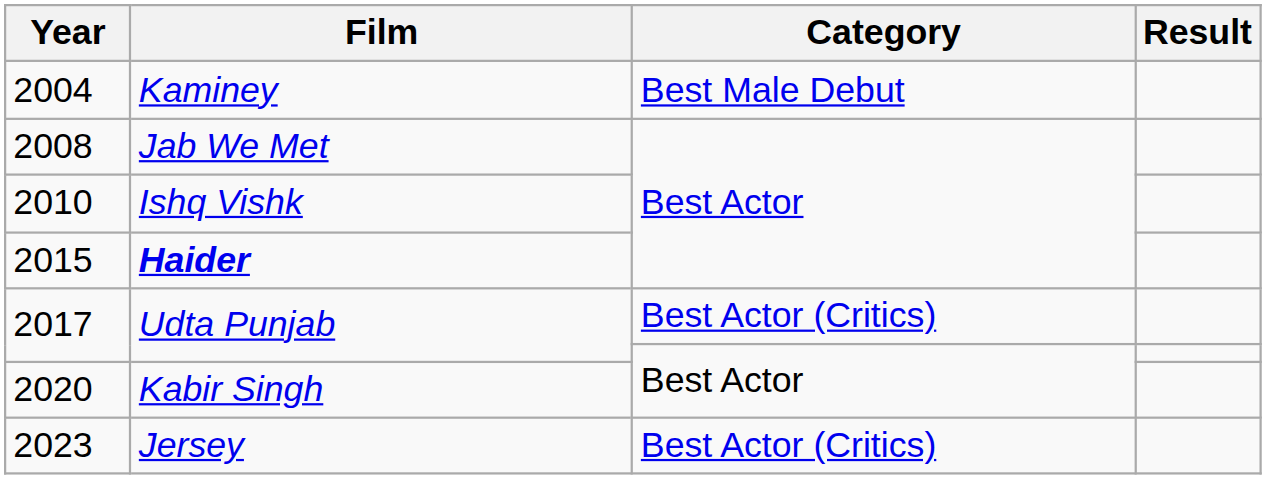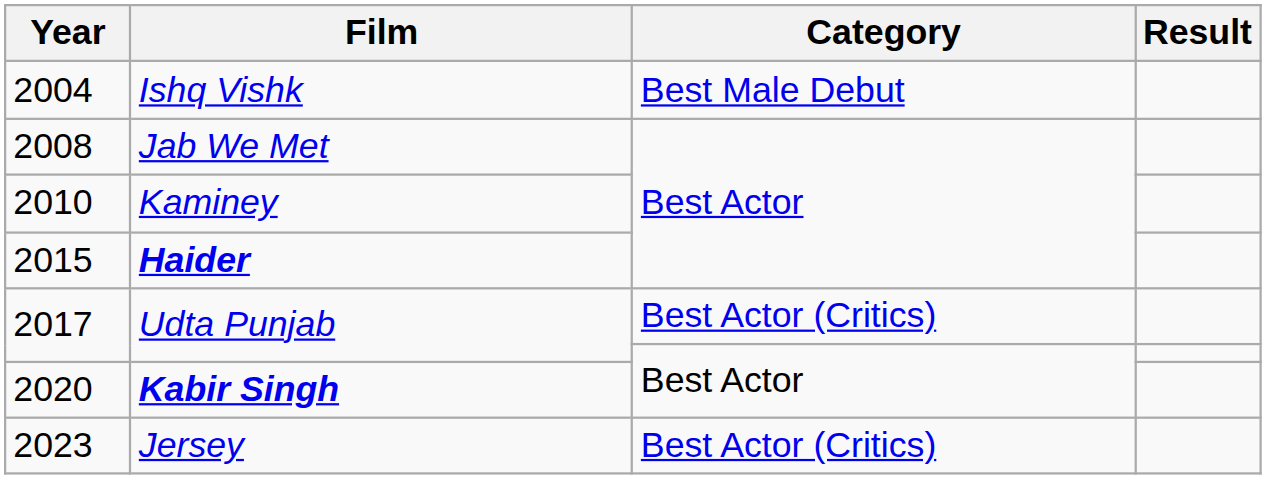 <table class="wikitable">
 <tr>
 <th style="width:10%;">Year</th>
 <th style="width:40%;">Film</th>
 <th style="width:40%;">Category</th>
 <th style="width:15%;">Result</th>
 </tr>
 <tr>
 <td>2004</td>
-<td><em><a href='#'>Kaminey</a></em></td>
+<td><em><a href='#'>Ishq Vishk</a></em></td>
 <td><a href='#'>Best Male Debut</a></td>
 <td></td>
 </tr>
 <tr>
 <td>2008</td>
 <td><em><a href='#'>Jab We Met</a></em></td>
 <td rowspan="3"><a href='#'>Best Actor</a></td>
 <td></td>
 </tr>
 <tr>
 <td>2010</td>
-<td><em><a href='#'>Ishq Vishk</a></em></td>
+<td><em><a href='#'>Kaminey</a></em></td>
 <td></td>
 </tr>
 <tr>
 <td>2015</td>
 <td><strong><em><a href='#'>Haider</a></em></strong></td>
 <td></td>
 </tr>
 <tr>
 <td rowspan="2">2017</td>
 <td rowspan="2"><em><a href='#'>Udta Punjab</a></em></td>
 <td><a href='#'>Best Actor (Critics)</a></td>
 <td></td>
 </tr>
 <tr>
 <td rowspan="2">Best Actor</td>
 <td></td>
 </tr>
 <tr>
 <td>2020</td>
-<td><em><a href='#'>Kabir Singh</a></em></td>
+<td><strong><em><a href='#'>Kabir Singh</a></em></strong></td>
 <td></td>
 </tr>
 <tr>
 <td rowspan="2">2023</td>
 <td rowspan="2"><em><a href='#'>Jersey</a></em></td>
 <td><a href='#'>Best Actor (Critics)</a></td>
 <td></td>
 </tr>
 </table>
